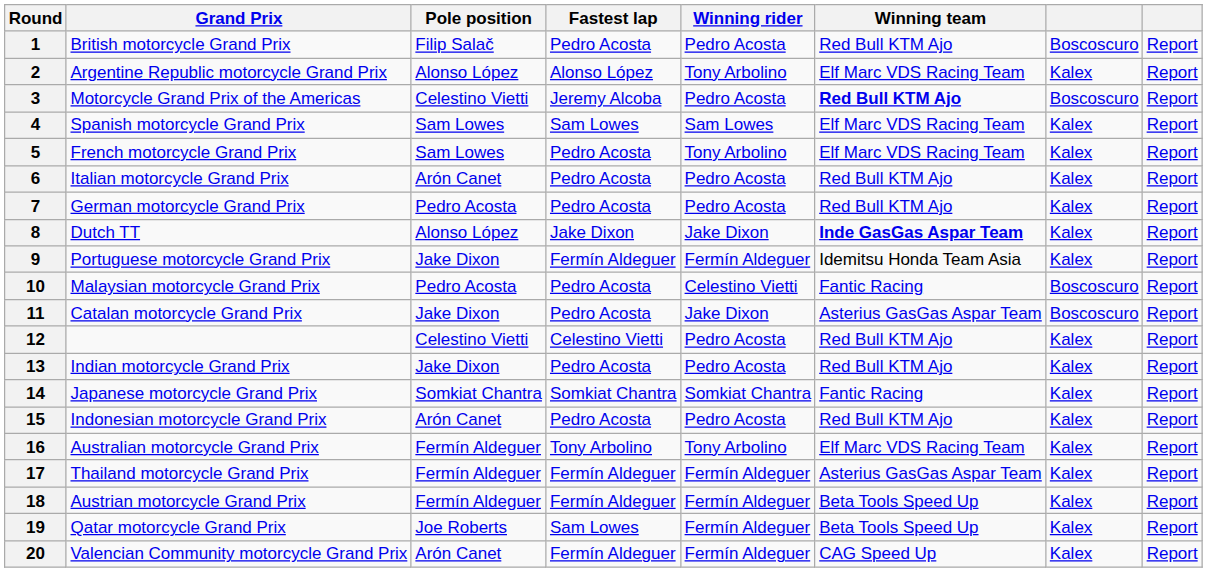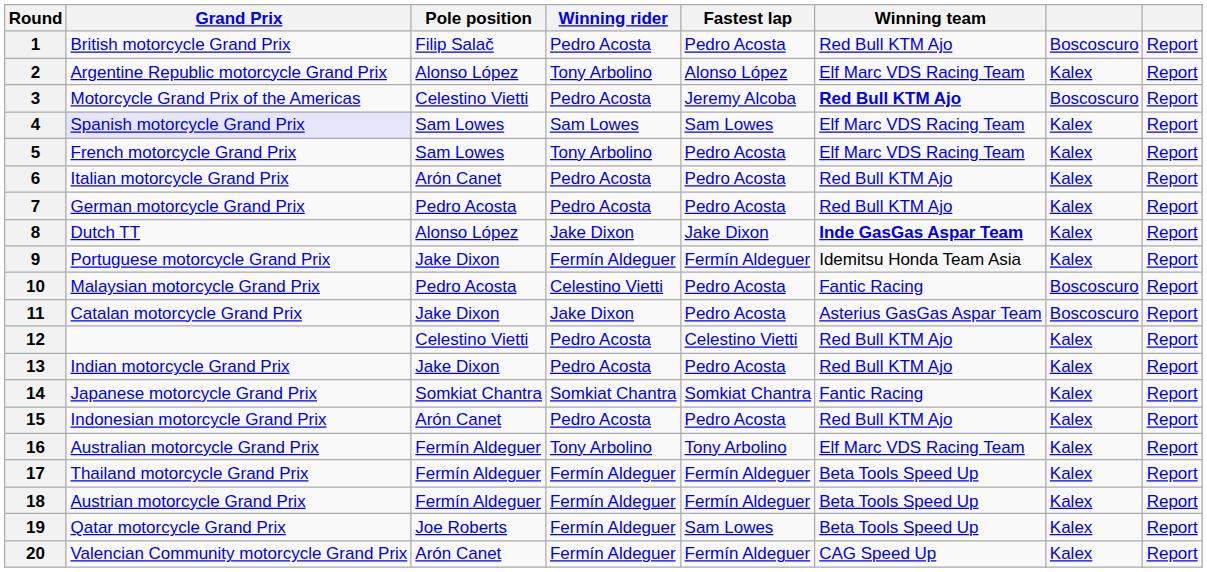 <table class="wikitable sortable" style="font-size: 85%">
 <tr>
 <th>Round</th>
 <th><a href='#'>Grand Prix</a></th>
 <th>Pole position</th>
+<th><a href='#'>Winning rider</a></th>
 <th>Fastest lap</th>
-<th><a href='#'>Winning rider</a></th>
 <th>Winning team</th>
 <th></th>
 <th class="unsortable"></th>
 </tr>
 <tr>
 <th>1</th>
 <td data-sort-value="bri"> <a href='#'>British motorcycle Grand Prix</a></td>
 <td data-sort-value="SAL"> <a href='#'>Filip Salač</a></td>
 <td data-sort-value="ACO"> <a href='#'>Pedro Acosta</a></td>
 <td data-sort-value="ACO"> <a href='#'>Pedro Acosta</a></td>
 <td data-sort-value="RED"> <a href='#'>Red Bull KTM Ajo</a></td>
 <td data-sort-value="BOS"> <a href='#'>Boscoscuro</a></td>
 <td><a href='#'>Report</a></td>
 </tr>
 <tr>
 <th>2</th>
 <td> <a href='#'>Argentine Republic motorcycle Grand Prix</a></td>
 <td data-sort-value="LOP"> <a href='#'>Alonso López</a></td>
+<td data-sort-value="ARB"> <a href='#'>Tony Arbolino</a></td>
 <td data-sort-value="LOP"> <a href='#'>Alonso López</a></td>
-<td data-sort-value="ARB"> <a href='#'>Tony Arbolino</a></td>
 <td data-sort-value="ELF"> <a href='#'>Elf Marc VDS Racing Team</a></td>
 <td data-sort-value="KAL"> <a href='#'>Kalex</a></td>
 <td><a href='#'>Report</a></td>
 </tr>
 <tr>
 <th>3</th>
 <td data-sort-value="ame"> <a href='#'>Motorcycle Grand Prix of the Americas</a></td>
 <td data-sort-value="VIE"> <a href='#'>Celestino Vietti</a></td>
+<td data-sort-value="ACO"> <a href='#'>Pedro Acosta</a></td>
 <td data-sort-value="ALC"> <a href='#'>Jeremy Alcoba</a></td>
-<td data-sort-value="ACO"> <a href='#'>Pedro Acosta</a></td>
 <td data-sort-value="RED"><strong> <a href='#'>Red Bull KTM Ajo</a></strong></td>
 <td data-sort-value="BOS"> <a href='#'>Boscoscuro</a></td>
 <td><a href='#'>Report</a></td>
 </tr>
 <tr>
 <th>4</th>
-<td> <a href='#'>Spanish motorcycle Grand Prix</a></td>
+<td style="background: lavender;"> <a href='#'>Spanish motorcycle Grand Prix</a></td>
 <td data-sort-value="LOW"> <a href='#'>Sam Lowes</a></td>
 <td data-sort-value="LOW"> <a href='#'>Sam Lowes</a></td>
 <td data-sort-value="LOW"> <a href='#'>Sam Lowes</a></td>
 <td data-sort-value="ELF"> <a href='#'>Elf Marc VDS Racing Team</a></td>
 <td data-sort-value="KAL"> <a href='#'>Kalex</a></td>
 <td><a href='#'>Report</a></td>
 </tr>
 <tr>
 <th>5</th>
 <td> <a href='#'>French motorcycle Grand Prix</a></td>
 <td data-sort-value="LOW"> <a href='#'>Sam Lowes</a></td>
+<td data-sort-value="ARB"> <a href='#'>Tony Arbolino</a></td>
 <td data-sort-value="ACO"> <a href='#'>Pedro Acosta</a></td>
-<td data-sort-value="ARB"> <a href='#'>Tony Arbolino</a></td>
 <td data-sort-value="ELF"> <a href='#'>Elf Marc VDS Racing Team</a></td>
 <td data-sort-value="KAL"> <a href='#'>Kalex</a></td>
 <td><a href='#'>Report</a></td>
 </tr>
 <tr>
 <th>6</th>
 <td> <a href='#'>Italian motorcycle Grand Prix</a></td>
 <td data-sort-value="CAN"> <a href='#'>Arón Canet</a></td>
 <td data-sort-value="ACO"> <a href='#'>Pedro Acosta</a></td>
 <td data-sort-value="ACO"> <a href='#'>Pedro Acosta</a></td>
 <td data-sort-value="RED"> <a href='#'>Red Bull KTM Ajo</a></td>
 <td data-sort-value="KAL"> <a href='#'>Kalex</a></td>
 <td><a href='#'>Report</a></td>
 </tr>
 <tr>
 <th>7</th>
 <td> <a href='#'>German motorcycle Grand Prix</a></td>
 <td data-sort-value="ACO"> <a href='#'>Pedro Acosta</a></td>
 <td data-sort-value="ACO"> <a href='#'>Pedro Acosta</a></td>
 <td data-sort-value="ACO"> <a href='#'>Pedro Acosta</a></td>
 <td data-sort-value="RED"> <a href='#'>Red Bull KTM Ajo</a></td>
 <td data-sort-value="KAL"> <a href='#'>Kalex</a></td>
 <td><a href='#'>Report</a></td>
 </tr>
 <tr>
 <th>8</th>
 <td data-sort-value="dut"> <a href='#'>Dutch TT</a></td>
 <td data-sort-value="LOP"> <a href='#'>Alonso López</a></td>
 <td data-sort-value="DIX"> <a href='#'>Jake Dixon</a></td>
 <td data-sort-value="DIX"> <a href='#'>Jake Dixon</a></td>
 <td data-sort-value="GAS"><strong> <a href='#'>Inde GasGas Aspar Team</a></strong></td>
 <td data-sort-value="KAL"> <a href='#'>Kalex</a></td>
 <td><a href='#'>Report</a></td>
 </tr>
 <tr>
 <th>9</th>
 <td> <a href='#'>Portuguese motorcycle Grand Prix</a></td>
 <td data-sort-value="DIX"> <a href='#'>Jake Dixon</a></td>
 <td data-sort-value="ALD"> <a href='#'>Fermín Aldeguer</a></td>
 <td data-sort-value="ALD"> <a href='#'>Fermín Aldeguer</a></td>
 <td data-sort-value="IDE"> Idemitsu Honda Team Asia</td>
 <td data-sort-value="KAL"> <a href='#'>Kalex</a></td>
 <td><a href='#'>Report</a></td>
 </tr>
 <tr>
 <th>10</th>
 <td> <a href='#'>Malaysian motorcycle Grand Prix</a></td>
 <td data-sort-value="ACO"> <a href='#'>Pedro Acosta</a></td>
+<td data-sort-value="VIE"> <a href='#'>Celestino Vietti</a></td>
 <td data-sort-value="ACO"> <a href='#'>Pedro Acosta</a></td>
-<td data-sort-value="VIE"> <a href='#'>Celestino Vietti</a></td>
 <td data-sort-value="FAN"> <a href='#'>Fantic Racing</a></td>
 <td data-sort-value="BOS"> <a href='#'>Boscoscuro</a></td>
 <td><a href='#'>Report</a></td>
 </tr>
 <tr>
 <th>11</th>
 <td> <a href='#'>Catalan motorcycle Grand Prix</a></td>
 <td data-sort-value="DIX"> <a href='#'>Jake Dixon</a></td>
+<td data-sort-value="DIX"> <a href='#'>Jake Dixon</a></td>
 <td data-sort-value="ACO"> <a href='#'>Pedro Acosta</a></td>
-<td data-sort-value="DIX"> <a href='#'>Jake Dixon</a></td>
 <td data-sort-value="GAS" nowrap> <a href='#'>Asterius GasGas Aspar Team</a></td>
 <td data-sort-value="BOS"> <a href='#'>Boscoscuro</a></td>
 <td><a href='#'>Report</a></td>
 </tr>
 <tr>
 <th>12</th>
 <td></td>
 <td data-sort-value="VIE"> <a href='#'>Celestino Vietti</a></td>
+<td data-sort-value="ACO"> <a href='#'>Pedro Acosta</a></td>
 <td data-sort-value="VIE"> <a href='#'>Celestino Vietti</a></td>
-<td data-sort-value="ACO"> <a href='#'>Pedro Acosta</a></td>
 <td data-sort-value="RED"> <a href='#'>Red Bull KTM Ajo</a></td>
 <td data-sort-value="KAL"> <a href='#'>Kalex</a></td>
 <td><a href='#'>Report</a></td>
 </tr>
 <tr>
 <th>13</th>
 <td> <a href='#'>Indian motorcycle Grand Prix</a></td>
 <td data-sort-value="DIX"> <a href='#'>Jake Dixon</a></td>
 <td data-sort-value="ACO"> <a href='#'>Pedro Acosta</a></td>
 <td data-sort-value="ACO"> <a href='#'>Pedro Acosta</a></td>
 <td data-sort-value="RED"> <a href='#'>Red Bull KTM Ajo</a></td>
 <td data-sort-value="KAL"> <a href='#'>Kalex</a></td>
 <td><a href='#'>Report</a></td>
 </tr>
 <tr>
 <th>14</th>
 <td> <a href='#'>Japanese motorcycle Grand Prix</a></td>
 <td data-sort-value="CHA" nowrap> <a href='#'>Somkiat Chantra</a></td>
 <td data-sort-value="CHA" nowrap> <a href='#'>Somkiat Chantra</a></td>
 <td data-sort-value="CHA" nowrap> <a href='#'>Somkiat Chantra</a></td>
 <td data-sort-value="FAN"> <a href='#'>Fantic Racing</a></td>
 <td data-sort-value="KAL"> <a href='#'>Kalex</a></td>
 <td><a href='#'>Report</a></td>
 </tr>
 <tr>
 <th>15</th>
 <td> <a href='#'>Indonesian motorcycle Grand Prix</a></td>
 <td data-sort-value="CAN"> <a href='#'>Arón Canet</a></td>
 <td data-sort-value="ACO"> <a href='#'>Pedro Acosta</a></td>
 <td data-sort-value="ACO"> <a href='#'>Pedro Acosta</a></td>
 <td data-sort-value="RED"> <a href='#'>Red Bull KTM Ajo</a></td>
 <td data-sort-value="KAL"> <a href='#'>Kalex</a></td>
 <td><a href='#'>Report</a></td>
 </tr>
 <tr>
 <th>16</th>
 <td> <a href='#'>Australian motorcycle Grand Prix</a></td>
 <td data-sort-value="ALD"> <a href='#'>Fermín Aldeguer</a></td>
 <td data-sort-value="ARB"> <a href='#'>Tony Arbolino</a></td>
 <td data-sort-value="ARB"> <a href='#'>Tony Arbolino</a></td>
 <td data-sort-value="ELF"> <a href='#'>Elf Marc VDS Racing Team</a></td>
 <td data-sort-value="KAL"> <a href='#'>Kalex</a></td>
 <td><a href='#'>Report</a></td>
 </tr>
 <tr>
 <th>17</th>
 <td> <a href='#'>Thailand motorcycle Grand Prix</a></td>
 <td data-sort-value="ALD"> <a href='#'>Fermín Aldeguer</a></td>
 <td data-sort-value="ALD"> <a href='#'>Fermín Aldeguer</a></td>
 <td data-sort-value="ALD"> <a href='#'>Fermín Aldeguer</a></td>
-<td data-sort-value="GAS" nowrap> <a href='#'>Asterius GasGas Aspar Team</a></td>
+<td data-sort-value="SPE"> <a href='#'>Beta Tools Speed Up</a></td>
 <td data-sort-value="KAL"> <a href='#'>Kalex</a></td>
 <td><a href='#'>Report</a></td>
 </tr>
 <tr>
 <th>18</th>
 <td> <a href='#'>Austrian motorcycle Grand Prix</a></td>
 <td data-sort-value="ALD"> <a href='#'>Fermín Aldeguer</a></td>
 <td data-sort-value="ALD"> <a href='#'>Fermín Aldeguer</a></td>
 <td data-sort-value="ALD"> <a href='#'>Fermín Aldeguer</a></td>
 <td data-sort-value="SPE"> <a href='#'>Beta Tools Speed Up</a></td>
 <td data-sort-value="KAL"> <a href='#'>Kalex</a></td>
 <td><a href='#'>Report</a></td>
 </tr>
 <tr>
 <th>19</th>
 <td> <a href='#'>Qatar motorcycle Grand Prix</a></td>
 <td data-sort-value="ROB"> <a href='#'>Joe Roberts</a></td>
+<td data-sort-value="ALD"> <a href='#'>Fermín Aldeguer</a></td>
 <td data-sort-value="LOW"> <a href='#'>Sam Lowes</a></td>
-<td data-sort-value="ALD"> <a href='#'>Fermín Aldeguer</a></td>
 <td data-sort-value="SPE"> <a href='#'>Beta Tools Speed Up</a></td>
 <td data-sort-value="KAL"> <a href='#'>Kalex</a></td>
 <td><a href='#'>Report</a></td>
 </tr>
 <tr>
 <th>20</th>
 <td> <a href='#'>Valencian Community motorcycle Grand Prix</a></td>
 <td data-sort-value="CAN"> <a href='#'>Arón Canet</a></td>
 <td data-sort-value="ALD"> <a href='#'>Fermín Aldeguer</a></td>
 <td data-sort-value="ALD"> <a href='#'>Fermín Aldeguer</a></td>
 <td data-sort-value="SPE"> <a href='#'>CAG Speed Up</a></td>
 <td data-sort-value="KAL"> <a href='#'>Kalex</a></td>
 <td><a href='#'>Report</a></td>
 </tr>
 </table>
